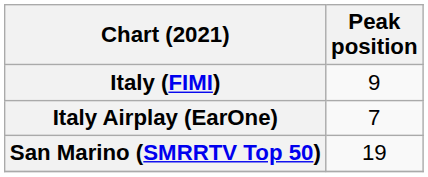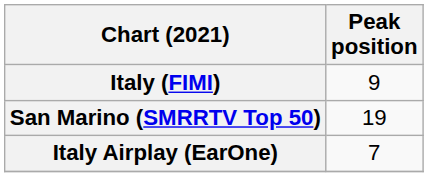 <table class="wikitable plainrowheaders sortable" style="text-align:center;">
 <tr>
 <th>Chart (2021)</th>
 <th>Peak<br>position</th>
 </tr>
 <tr>
 <th scope="row">Italy (<a href='#'>FIMI</a>)</th>
 <td>9</td>
 </tr>
 <tr>
+<th scope="row">San Marino (<a href='#'>SMRRTV Top 50</a>)</th>
+<td>19</td>
+</tr>
+<tr>
 <th scope="row">Italy Airplay (EarOne)</th>
 <td>7</td>
 </tr>
 <tr>
-<th scope="row">San Marino (<a href='#'>SMRRTV Top 50</a>)</th>
-<td>19</td>
-</tr>
-<tr>
 </tr>
 </table>
